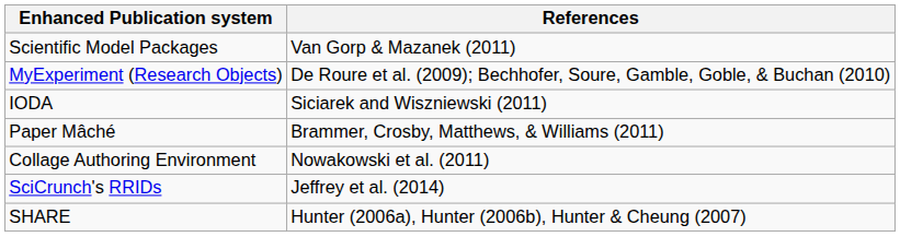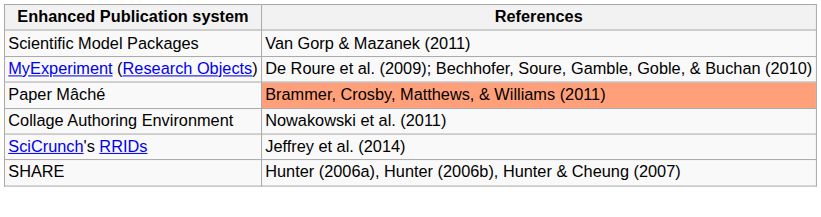 <table class="wikitable">
 <tr>
 <th>Enhanced Publication system</th>
 <th>References</th>
 </tr>
 <tr>
 <td>Scientific Model Packages</td>
 <td>Van Gorp & Mazanek (2011)</td>
 </tr>
 <tr>
 <td><a href='#'>MyExperiment</a> (<a href='#'>Research Objects</a>)</td>
 <td>De Roure et al. (2009);  Bechhofer, Soure, Gamble, Goble, & Buchan (2010)</td>
 </tr>
 <tr>
-<td>IODA</td>
-<td>Siciarek and Wiszniewski (2011)</td>
-</tr>
-<tr>
 <td>Paper Mâché</td>
-<td>Brammer, Crosby, Matthews, & Williams (2011)</td>
+<td style="background: lightsalmon;">Brammer, Crosby, Matthews, & Williams (2011)</td>
 </tr>
 <tr>
 <td>Collage Authoring Environment</td>
 <td>Nowakowski et al. (2011)</td>
 </tr>
 <tr>
 <td><a href='#'>SciCrunch</a>'s <a href='#'>RRIDs</a></td>
 <td>Jeffrey et al. (2014)</td>
 </tr>
 <tr>
 <td>SHARE</td>
 <td>Hunter (2006a), Hunter (2006b), Hunter & Cheung (2007)</td>
 </tr>
 </table>
